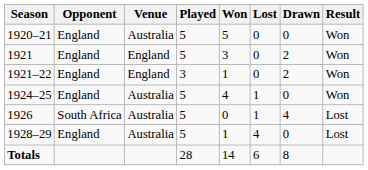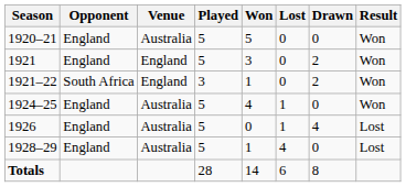 <table class="wikitable">
 <tr style="background:#efefef;">
 <th>Season</th>
 <th>Opponent</th>
 <th>Venue</th>
 <th>Played</th>
 <th>Won</th>
 <th>Lost</th>
 <th>Drawn</th>
 <th>Result</th>
 </tr>
 <tr>
 <td>1920–21</td>
 <td>England</td>
 <td>Australia</td>
 <td>5</td>
 <td>5</td>
 <td>0</td>
 <td>0</td>
 <td>Won</td>
 </tr>
 <tr>
 <td>1921</td>
 <td>England</td>
 <td>England</td>
 <td>5</td>
 <td>3</td>
 <td>0</td>
 <td>2</td>
 <td>Won</td>
 </tr>
 <tr>
 <td>1921–22</td>
-<td>England</td>
+<td>South Africa</td>
 <td>England</td>
 <td>3</td>
 <td>1</td>
 <td>0</td>
 <td>2</td>
 <td>Won</td>
 </tr>
 <tr>
 <td>1924–25</td>
 <td>England</td>
 <td>Australia</td>
 <td>5</td>
 <td>4</td>
 <td>1</td>
 <td>0</td>
 <td>Won</td>
 </tr>
 <tr>
 <td>1926</td>
-<td>South Africa</td>
+<td>England</td>
 <td>Australia</td>
 <td>5</td>
 <td>0</td>
 <td>1</td>
 <td>4</td>
 <td>Lost</td>
 </tr>
 <tr>
 <td>1928–29</td>
 <td>England</td>
 <td>Australia</td>
 <td>5</td>
 <td>1</td>
 <td>4</td>
 <td>0</td>
 <td>Lost</td>
 </tr>
 <tr>
 <td><strong>Totals</strong></td>
 <td></td>
 <td></td>
 <td>28</td>
 <td>14</td>
 <td>6</td>
 <td>8</td>
 <td></td>
 </tr>
 </table>
